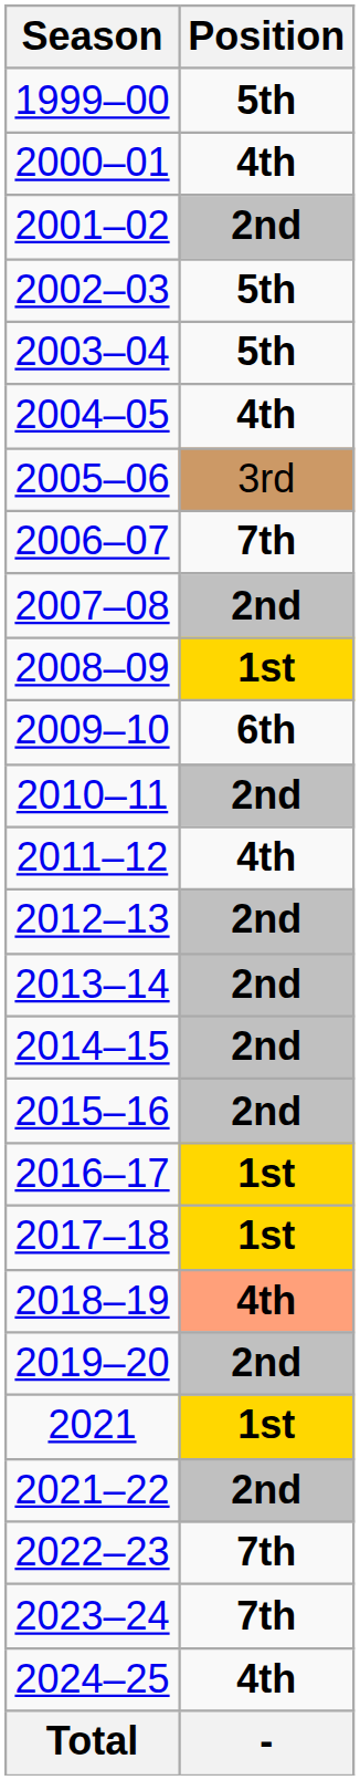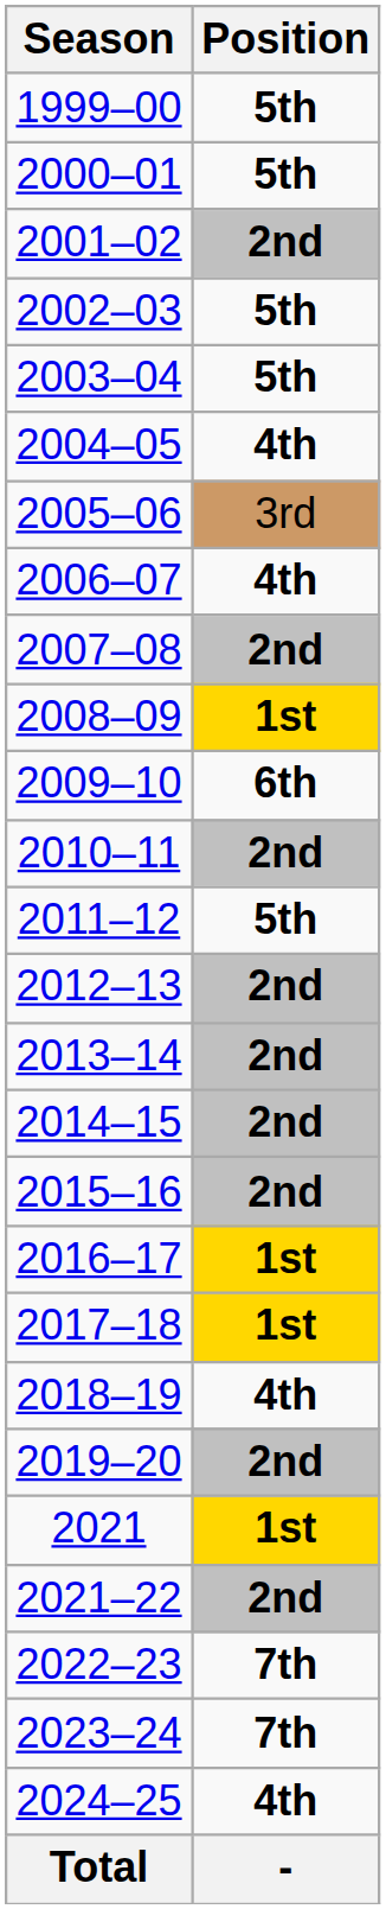 <table class="wikitable" style="text-align: center;">
 <tr>
 <th>Season</th>
 <th>Position</th>
 </tr>
 <tr>
 <td><a href='#'>1999–00</a></td>
 <td><strong>5th</strong></td>
 </tr>
 <tr>
 <td><a href='#'>2000–01</a></td>
-<td><strong>4th</strong></td>
+<td><strong>5th</strong></td>
 </tr>
 <tr>
 <td><a href='#'>2001–02</a></td>
 <td style="background:Silver"><strong>2nd</strong></td>
 </tr>
 <tr>
 <td><a href='#'>2002–03</a></td>
 <td><strong>5th</strong></td>
 </tr>
 <tr>
 <td><a href='#'>2003–04</a></td>
 <td><strong>5th</strong></td>
 </tr>
 <tr>
 <td><a href='#'>2004–05</a></td>
 <td><strong>4th</strong></td>
 </tr>
 <tr>
 <td><a href='#'>2005–06</a></td>
 <td style="background:#c96;">3rd</td>
 </tr>
 <tr>
 <td><a href='#'>2006–07</a></td>
-<td><strong>7th</strong></td>
+<td><strong>4th</strong></td>
 </tr>
 <tr>
 <td><a href='#'>2007–08</a></td>
 <td style="background:Silver"><strong>2nd</strong></td>
 </tr>
 <tr>
 <td><a href='#'>2008–09</a></td>
 <td style="background:gold"><strong>1st</strong></td>
 </tr>
 <tr>
 <td><a href='#'>2009–10</a></td>
 <td><strong>6th</strong></td>
 </tr>
 <tr>
 <td><a href='#'>2010–11</a></td>
 <td style="background:Silver"><strong>2nd</strong></td>
 </tr>
 <tr>
 <td><a href='#'>2011–12</a></td>
-<td><strong>4th</strong></td>
+<td><strong>5th</strong></td>
 </tr>
 <tr>
 <td><a href='#'>2012–13</a></td>
 <td style="background:Silver"><strong>2nd</strong></td>
 </tr>
 <tr>
 <td><a href='#'>2013–14</a></td>
 <td style="background:Silver"><strong>2nd</strong></td>
 </tr>
 <tr>
 <td><a href='#'>2014–15</a></td>
 <td style="background:Silver"><strong>2nd</strong></td>
 </tr>
 <tr>
 <td><a href='#'>2015–16</a></td>
 <td style="background:Silver"><strong>2nd</strong></td>
 </tr>
 <tr>
 <td><a href='#'>2016–17</a></td>
 <td style="background:gold"><strong>1st</strong></td>
 </tr>
 <tr>
 <td><a href='#'>2017–18</a></td>
 <td style="background:gold"><strong>1st</strong></td>
 </tr>
 <tr>
 <td><a href='#'>2018–19</a></td>
-<td style="background: lightsalmon;"><strong>4th</strong></td>
+<td><strong>4th</strong></td>
 </tr>
 <tr>
 <td><a href='#'>2019–20</a></td>
 <td style="background:Silver"><strong>2nd</strong></td>
 </tr>
 <tr>
 <td><a href='#'>2021</a></td>
 <td style="background:gold"><strong>1st</strong></td>
 </tr>
 <tr>
 <td><a href='#'>2021–22</a></td>
 <td style="background:Silver"><strong>2nd</strong></td>
 </tr>
 <tr>
 <td><a href='#'>2022–23</a></td>
 <td><strong>7th</strong></td>
 </tr>
 <tr>
 <td><a href='#'>2023–24</a></td>
 <td><strong>7th</strong></td>
 </tr>
 <tr>
 <td><a href='#'>2024–25</a></td>
 <td><strong>4th</strong></td>
 </tr>
 <tr>
 <th>Total</th>
 <th>-</th>
 </tr>
 </table>
